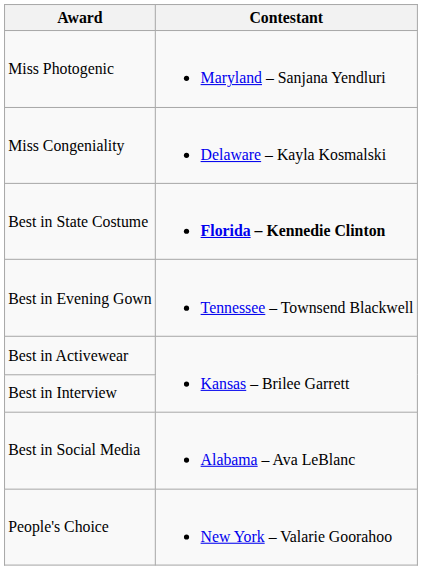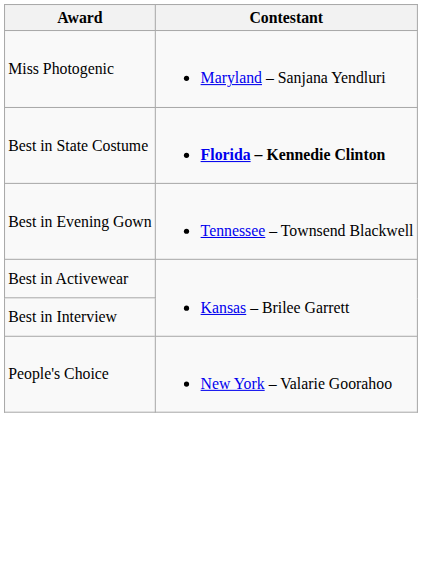 <table class="wikitable" style="font-size: 95%;">
 <tr>
 <th>Award</th>
 <th>Contestant</th>
 </tr>
 <tr>
 <td>Miss Photogenic</td>
 <td><br><ul><li><a href='#'>Maryland</a> – Sanjana Yendluri</li></ul></td>
-</tr>
-<tr>
-<td>Miss Congeniality</td>
-<td><br><ul><li><a href='#'>Delaware</a> – Kayla Kosmalski</li></ul></td>
 </tr>
 <tr>
 <td>Best in State Costume</td>
 <td><strong><br><ul><li><a href='#'>Florida</a> – Kennedie Clinton</li></ul></strong></td>
 </tr>
 <tr>
 <td>Best in Evening Gown</td>
 <td><br><ul><li><a href='#'>Tennessee</a> – Townsend Blackwell</li></ul></td>
 </tr>
 <tr>
 <td>Best in Activewear</td>
 <td rowspan="2"><br><ul><li><a href='#'>Kansas</a> – Brilee Garrett</li></ul></td>
 </tr>
 <tr>
 <td>Best in Interview</td>
 </tr>
 <tr>
-<td>Best in Social Media</td>
-<td><br><ul><li><a href='#'>Alabama</a> – Ava LeBlanc</li></ul></td>
-</tr>
-<tr>
 <td>People's Choice</td>
 <td><br><ul><li><a href='#'>New York</a> – Valarie Goorahoo</li></ul></td>
 </tr>
 </table>
